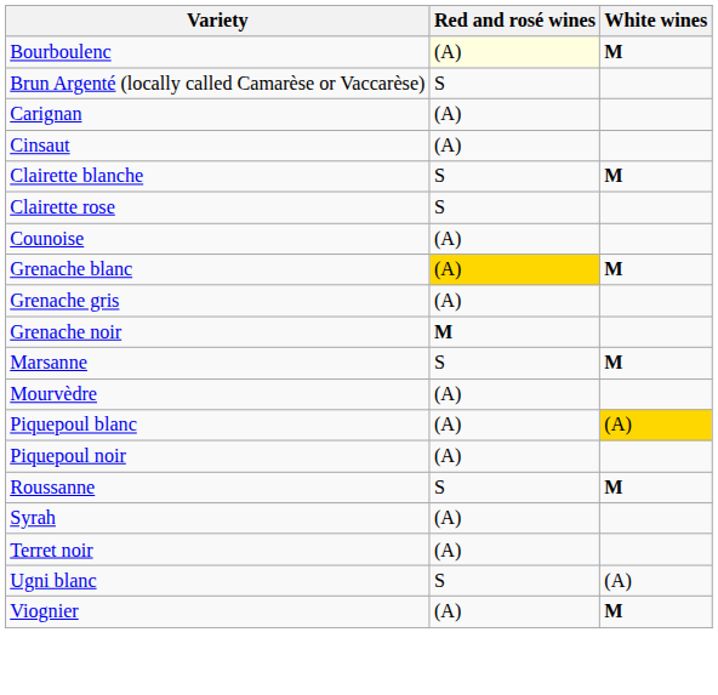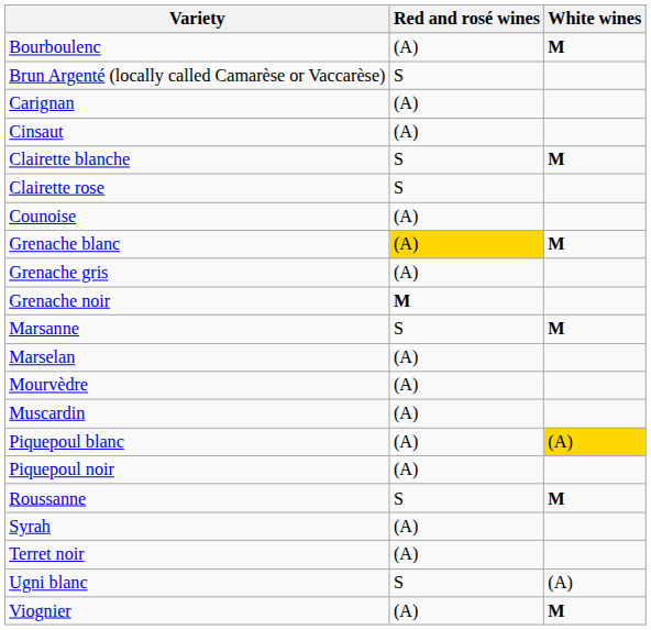 <table class="wikitable">
 <tr style="background:lightgrey;">
 <th>Variety</th>
 <th>Red and rosé wines</th>
 <th>White wines</th>
 </tr>
 <tr>
 <td><a href='#'>Bourboulenc</a></td>
-<td style="background: lightyellow;">(A)</td>
+<td>(A)</td>
 <td><strong>M</strong></td>
 </tr>
 <tr>
 <td><a href='#'>Brun Argenté</a> (locally called Camarèse or Vaccarèse)</td>
 <td>S</td>
 <td></td>
 </tr>
 <tr>
 <td><a href='#'>Carignan</a></td>
 <td>(A)</td>
 <td></td>
 </tr>
 <tr>
 <td><a href='#'>Cinsaut</a></td>
 <td>(A)</td>
 <td></td>
 </tr>
 <tr>
 <td><a href='#'>Clairette blanche</a></td>
 <td>S</td>
 <td><strong>M</strong></td>
 </tr>
 <tr>
 <td><a href='#'>Clairette rose</a></td>
 <td>S</td>
 <td></td>
 </tr>
 <tr>
 <td><a href='#'>Counoise</a></td>
 <td>(A)</td>
 <td></td>
 </tr>
 <tr>
 <td><a href='#'>Grenache blanc</a></td>
 <td style="background: gold;">(A)</td>
 <td><strong>M</strong></td>
 </tr>
 <tr>
 <td><a href='#'>Grenache gris</a></td>
 <td>(A)</td>
 <td></td>
 </tr>
 <tr>
 <td><a href='#'>Grenache noir</a></td>
 <td><strong>M</strong></td>
 <td></td>
 </tr>
 <tr>
 <td><a href='#'>Marsanne</a></td>
 <td>S</td>
 <td><strong>M</strong></td>
 </tr>
 <tr>
+<td><a href='#'>Marselan</a></td>
+<td>(A)</td>
+<td></td>
+</tr>
+<tr>
 <td><a href='#'>Mourvèdre</a></td>
+<td>(A)</td>
+<td></td>
+</tr>
+<tr>
+<td><a href='#'>Muscardin</a></td>
 <td>(A)</td>
 <td></td>
 </tr>
 <tr>
 <td><a href='#'>Piquepoul blanc</a></td>
 <td>(A)</td>
 <td style="background: gold;">(A)</td>
 </tr>
 <tr>
 <td><a href='#'>Piquepoul noir</a></td>
 <td>(A)</td>
 <td></td>
 </tr>
 <tr>
 <td><a href='#'>Roussanne</a></td>
 <td>S</td>
 <td><strong>M</strong></td>
 </tr>
 <tr>
 <td><a href='#'>Syrah</a></td>
 <td>(A)</td>
 <td></td>
 </tr>
 <tr>
 <td><a href='#'>Terret noir</a></td>
 <td>(A)</td>
 <td></td>
 </tr>
 <tr>
 <td><a href='#'>Ugni blanc</a></td>
 <td>S</td>
 <td>(A)</td>
 </tr>
 <tr>
 <td><a href='#'>Viognier</a></td>
 <td>(A)</td>
 <td><strong>M</strong></td>
 </tr>
 </table>
